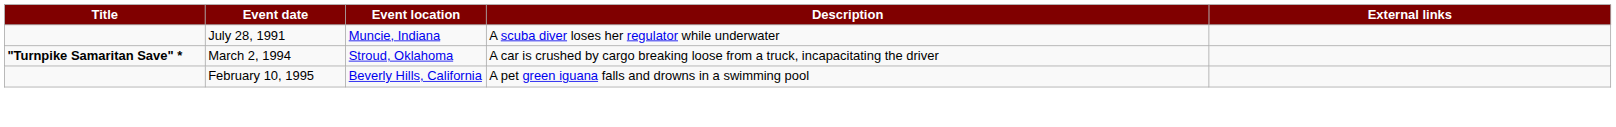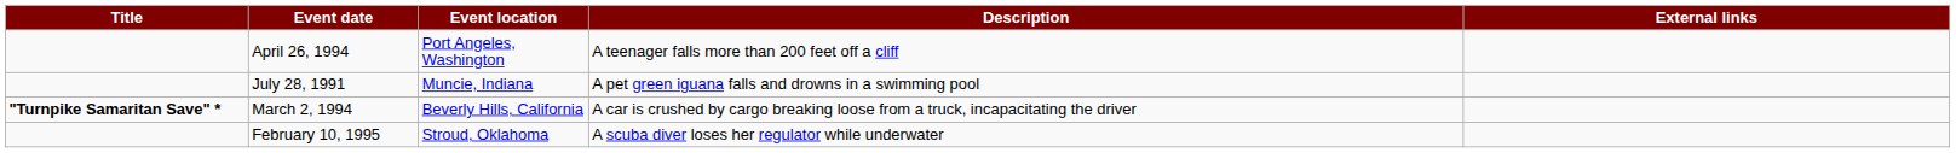 <table class="wikitable" style="width: 100%;">
 <tr>
 <th style="background: #800000; color: #FFFFFF; width: 10%;">Title</th>
 <th style="background: #800000; color: #FFFFFF; width: 7%;">Event date</th>
 <th style="background: #800000; color: #FFFFFF; width: 7%;">Event location</th>
 <th style="background: #800000; color: #FFFFFF; width: 36%;">Description</th>
 <th style="background: #800000; color: #FFFFFF; width: 20%;">External links</th>
 </tr>
 <tr>
 <td></td>
+<td>April 26, 1994</td>
+<td><a href='#'>Port Angeles, Washington</a></td>
+<td>A teenager falls more than 200 feet off a <a href='#'>cliff</a></td>
+<td></td>
+</tr>
+<tr>
+<td></td>
 <td>July 28, 1991</td>
 <td><a href='#'>Muncie, Indiana</a></td>
-<td>A <a href='#'>scuba diver</a> loses her <a href='#'>regulator</a> while underwater</td>
+<td>A pet <a href='#'>green iguana</a> falls and drowns in a swimming pool</td>
 <td></td>
 </tr>
 <tr>
 <td><strong>"Turnpike Samaritan Save" *</strong></td>
 <td>March 2, 1994</td>
-<td><a href='#'>Stroud, Oklahoma</a></td>
+<td><a href='#'>Beverly Hills, California</a></td>
 <td>A car is crushed by cargo breaking loose from a truck, incapacitating the driver</td>
 <td></td>
 </tr>
 <tr>
 <td></td>
 <td>February 10, 1995</td>
-<td><a href='#'>Beverly Hills, California</a></td>
-<td>A pet <a href='#'>green iguana</a> falls and drowns in a swimming pool</td>
+<td><a href='#'>Stroud, Oklahoma</a></td>
+<td>A <a href='#'>scuba diver</a> loses her <a href='#'>regulator</a> while underwater</td>
 <td></td>
 </tr>
 </table>
